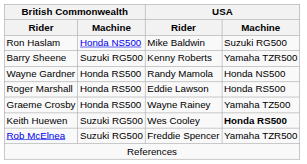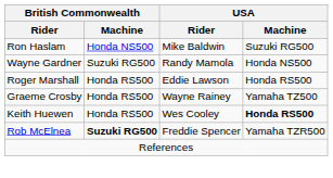 <table class="wikitable">
 <tr>
 <th colspan=2>British Commonwealth</th>
 <th colspan=2>USA</th>
 </tr>
 <tr>
 <th>Rider</th>
 <th>Machine</th>
 <th>Rider</th>
 <th>Machine</th>
 </tr>
 <tr>
 <td>Ron Haslam</td>
 <td><a href='#'>Honda NS500</a></td>
 <td>Mike Baldwin</td>
 <td>Suzuki RG500</td>
 </tr>
 <tr>
-<td>Barry Sheene</td>
+<td>Wayne Gardner </td>
 <td>Suzuki RG500</td>
-<td>Kenny Roberts</td>
-<td>Yamaha TZR500</td>
-</tr>
-<tr>
-<td>Wayne Gardner </td>
-<td>Honda RS500</td>
 <td>Randy Mamola</td>
 <td>Honda NS500</td>
 </tr>
 <tr>
 <td>Roger Marshall</td>
 <td>Honda RS500</td>
 <td>Eddie Lawson</td>
 <td>Honda RS500</td>
 </tr>
 <tr>
 <td>Graeme Crosby </td>
 <td>Honda RS500</td>
 <td>Wayne Rainey</td>
 <td>Yamaha TZ500</td>
 </tr>
 <tr>
 <td>Keith Huewen</td>
-<td>Suzuki RG500</td>
+<td>Honda RS500</td>
 <td>Wes Cooley</td>
 <td><strong>Honda RS500</strong></td>
 </tr>
 <tr>
 <td><a href='#'>Rob McElnea</a></td>
-<td>Suzuki RG500</td>
+<td><strong>Suzuki RG500</strong></td>
 <td>Freddie Spencer</td>
 <td>Yamaha TZR500</td>
 </tr>
 <tr>
 <td colspan=4 align="center">References</td>
 </tr>
 </table>
